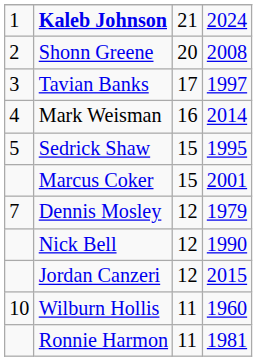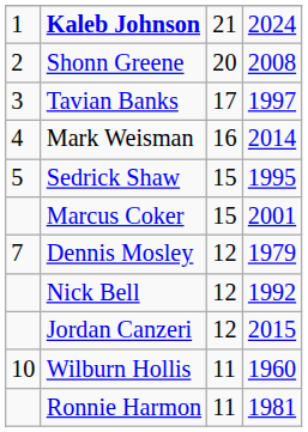 <table class="wikitable">
 <tr>
 </tr>
 <tr>
 <td>1</td>
 <td><strong><a href='#'>Kaleb Johnson</a></strong></td>
 <td>21</td>
 <td><a href='#'>2024</a></td>
 </tr>
 <tr>
 <td>2</td>
 <td><a href='#'>Shonn Greene</a></td>
 <td>20</td>
 <td><a href='#'>2008</a></td>
 </tr>
 <tr>
 <td>3</td>
 <td><a href='#'>Tavian Banks</a></td>
 <td>17</td>
 <td><a href='#'>1997</a></td>
 </tr>
 <tr>
 <td>4</td>
 <td>Mark Weisman</td>
 <td>16</td>
 <td><a href='#'>2014</a></td>
 </tr>
 <tr>
 <td>5</td>
 <td><a href='#'>Sedrick Shaw</a></td>
 <td>15</td>
 <td><a href='#'>1995</a></td>
 </tr>
 <tr>
 <td></td>
 <td><a href='#'>Marcus Coker</a></td>
 <td>15</td>
 <td><a href='#'>2001</a></td>
 </tr>
 <tr>
 <td>7</td>
 <td><a href='#'>Dennis Mosley</a></td>
 <td>12</td>
 <td><a href='#'>1979</a></td>
 </tr>
 <tr>
 <td></td>
 <td><a href='#'>Nick Bell</a></td>
 <td>12</td>
-<td><a href='#'>1990</a></td>
+<td><a href='#'>1992</a></td>
 </tr>
 <tr>
 <td></td>
 <td><a href='#'>Jordan Canzeri</a></td>
 <td>12</td>
 <td><a href='#'>2015</a></td>
 </tr>
 <tr>
 <td>10</td>
 <td><a href='#'>Wilburn Hollis</a></td>
 <td>11</td>
 <td><a href='#'>1960</a></td>
 </tr>
 <tr>
 <td></td>
 <td><a href='#'>Ronnie Harmon</a></td>
 <td>11</td>
 <td><a href='#'>1981</a></td>
 </tr>
 </table>
